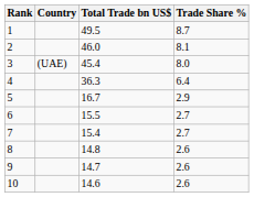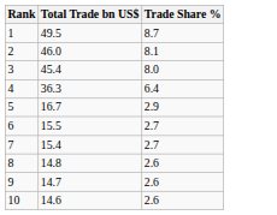 <table class="wikitable">
 <tr>
 <th>Rank</th>
-<th>Country</th>
 <th>Total Trade bn US$</th>
 <th>Trade Share %</th>
 </tr>
 <tr>
 <td>1</td>
-<td></td>
 <td>49.5</td>
 <td>8.7</td>
 </tr>
 <tr>
 <td>2</td>
-<td></td>
 <td>46.0</td>
 <td>8.1</td>
 </tr>
 <tr>
 <td>3</td>
-<td> (UAE)</td>
 <td>45.4</td>
 <td>8.0</td>
 </tr>
 <tr>
 <td>4</td>
-<td></td>
 <td>36.3</td>
 <td>6.4</td>
 </tr>
 <tr>
 <td>5</td>
-<td></td>
 <td>16.7</td>
 <td>2.9</td>
 </tr>
 <tr>
 <td>6</td>
-<td></td>
 <td>15.5</td>
 <td>2.7</td>
 </tr>
 <tr>
 <td>7</td>
-<td></td>
 <td>15.4</td>
 <td>2.7</td>
 </tr>
 <tr>
 <td>8</td>
-<td></td>
 <td>14.8</td>
 <td>2.6</td>
 </tr>
 <tr>
 <td>9</td>
-<td></td>
 <td>14.7</td>
 <td>2.6</td>
 </tr>
 <tr>
 <td>10</td>
-<td></td>
 <td>14.6</td>
 <td>2.6</td>
 </tr>
 </table>
